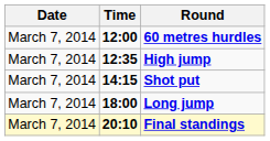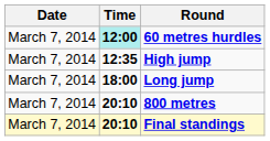 <table class="wikitable">
 <tr>
 <th>Date</th>
 <th>Time</th>
 <th>Round</th>
 </tr>
 <tr>
 <td>March 7, 2014</td>
-<td><strong>12:00</strong></td>
+<td style="background: paleturquoise;"><strong>12:00</strong></td>
 <td><strong><a href='#'>60 metres hurdles</a></strong></td>
 </tr>
 <tr>
 <td>March 7, 2014</td>
 <td><strong>12:35</strong></td>
 <td><strong><a href='#'>High jump</a></strong></td>
 </tr>
 <tr>
 <td>March 7, 2014</td>
-<td><strong>14:15</strong></td>
-<td><strong><a href='#'>Shot put</a></strong></td>
+<td><strong>18:00</strong></td>
+<td><strong><a href='#'>Long jump</a></strong></td>
 </tr>
 <tr>
 <td>March 7, 2014</td>
-<td><strong>18:00</strong></td>
-<td><strong><a href='#'>Long jump</a></strong></td>
+<td><strong>20:10</strong></td>
+<td><strong><a href='#'>800 metres</a></strong></td>
 </tr>
 <tr style=background:lemonchiffon>
 <td>March 7, 2014</td>
 <td><strong>20:10</strong></td>
 <td><strong><a href='#'>Final standings</a></strong></td>
 </tr>
 </table>
